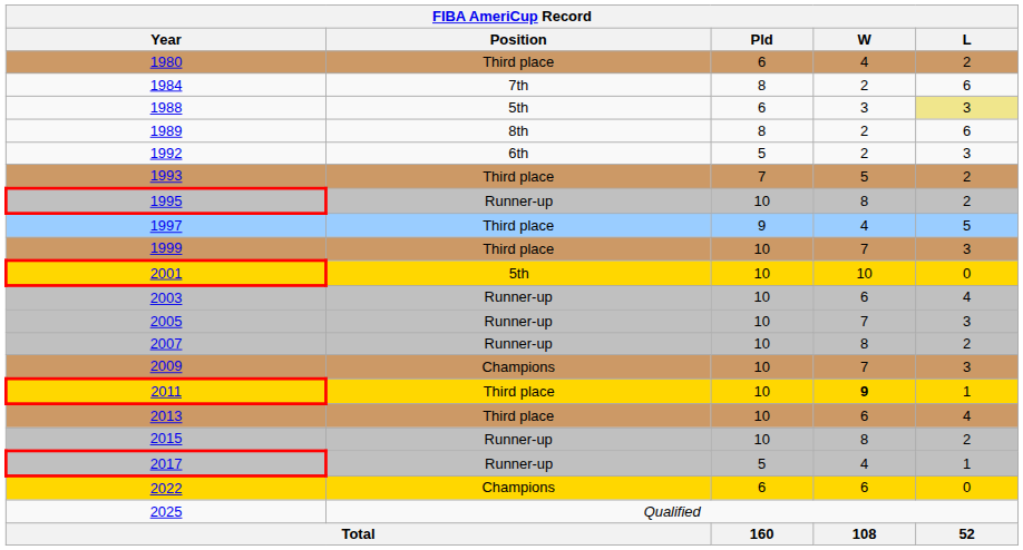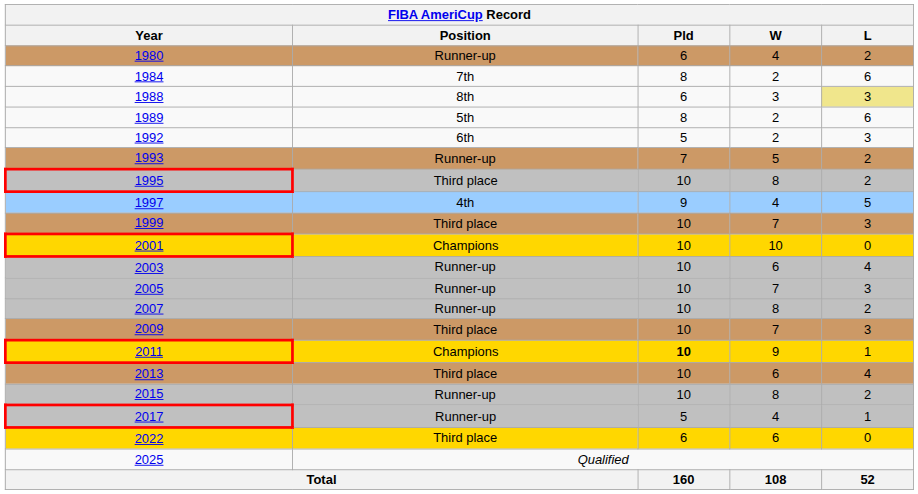 <table class="wikitable" width=80% style="text-align: center;font-size:90%;">
 <tr>
 <th colspan=5><a href='#'>FIBA AmeriCup</a> Record</th>
 </tr>
 <tr>
 <th width=25%>Year</th>
 <th width=30%>Position</th>
 <th width=8%>Pld</th>
 <th width=8%>W</th>
 <th width=8%>L</th>
 </tr>
 <tr bgcolor=cc9966>
 <td> <a href='#'>1980</a></td>
-<td>Third place</td>
+<td>Runner-up</td>
 <td>6</td>
 <td>4</td>
 <td>2</td>
 </tr>
 <tr>
 <td> <a href='#'>1984</a></td>
 <td>7th</td>
 <td>8</td>
 <td>2</td>
 <td>6</td>
 </tr>
 <tr>
 <td> <a href='#'>1988</a></td>
-<td>5th</td>
+<td>8th</td>
 <td>6</td>
 <td>3</td>
 <td style="background: khaki;">3</td>
 </tr>
 <tr>
 <td> <a href='#'>1989</a></td>
-<td>8th</td>
+<td>5th</td>
 <td>8</td>
 <td>2</td>
 <td>6</td>
 </tr>
 <tr>
 <td> <a href='#'>1992</a></td>
 <td>6th</td>
 <td>5</td>
 <td>2</td>
 <td>3</td>
 </tr>
 <tr bgcolor=cc9966>
 <td> <a href='#'>1993</a></td>
-<td>Third place</td>
+<td>Runner-up</td>
 <td>7</td>
 <td>5</td>
 <td>2</td>
 </tr>
 <tr bgcolor=silver>
 <td style="border: 3px solid red"> <a href='#'>1995</a></td>
-<td>Runner-up</td>
+<td>Third place</td>
 <td>10</td>
 <td>8</td>
 <td>2</td>
 </tr>
 <tr style="background:#9acdff;">
 <td> <a href='#'>1997</a></td>
-<td>Third place</td>
+<td>4th</td>
 <td>9</td>
 <td>4</td>
 <td>5</td>
 </tr>
 <tr bgcolor=cc9966>
 <td> <a href='#'>1999</a></td>
 <td>Third place</td>
 <td>10</td>
 <td>7</td>
 <td>3</td>
 </tr>
 <tr bgcolor=gold>
 <td style="border: 3px solid red"> <a href='#'>2001</a></td>
-<td>5th</td>
+<td>Champions</td>
 <td>10</td>
 <td>10</td>
 <td>0</td>
 </tr>
 <tr bgcolor=silver>
 <td> <a href='#'>2003</a></td>
 <td>Runner-up</td>
 <td>10</td>
 <td>6</td>
 <td>4</td>
 </tr>
 <tr bgcolor=silver>
 <td> <a href='#'>2005</a></td>
 <td>Runner-up</td>
 <td>10</td>
 <td>7</td>
 <td>3</td>
 </tr>
 <tr bgcolor=silver>
 <td> <a href='#'>2007</a></td>
 <td>Runner-up</td>
 <td>10</td>
 <td>8</td>
 <td>2</td>
 </tr>
 <tr bgcolor=cc9966>
 <td> <a href='#'>2009</a></td>
-<td>Champions</td>
+<td>Third place</td>
 <td>10</td>
 <td>7</td>
 <td>3</td>
 </tr>
 <tr bgcolor=gold>
 <td style="border: 3px solid red"> <a href='#'>2011</a></td>
-<td>Third place</td>
-<td>10</td>
-<td><strong>9</strong></td>
+<td>Champions</td>
+<td><strong>10</strong></td>
+<td>9</td>
 <td>1</td>
 </tr>
 <tr bgcolor=cc9966>
 <td> <a href='#'>2013</a></td>
 <td>Third place</td>
 <td>10</td>
 <td>6</td>
 <td>4</td>
 </tr>
 <tr bgcolor=silver>
 <td> <a href='#'>2015</a></td>
 <td>Runner-up</td>
 <td>10</td>
 <td>8</td>
 <td>2</td>
 </tr>
 <tr bgcolor=silver>
 <td style="border: 3px solid red">   <a href='#'>2017</a></td>
 <td>Runner-up</td>
 <td>5</td>
 <td>4</td>
 <td>1</td>
 </tr>
 <tr bgcolor=gold>
 <td> <a href='#'>2022</a></td>
-<td>Champions</td>
+<td>Third place</td>
 <td>6</td>
 <td>6</td>
 <td>0</td>
 </tr>
 <tr>
 <td> <a href='#'>2025</a></td>
 <td colspan=4><em>Qualified</em></td>
 </tr>
 <tr>
 <th colspan=2>Total</th>
 <th>160</th>
 <th>108</th>
 <th>52</th>
 </tr>
 </table>
